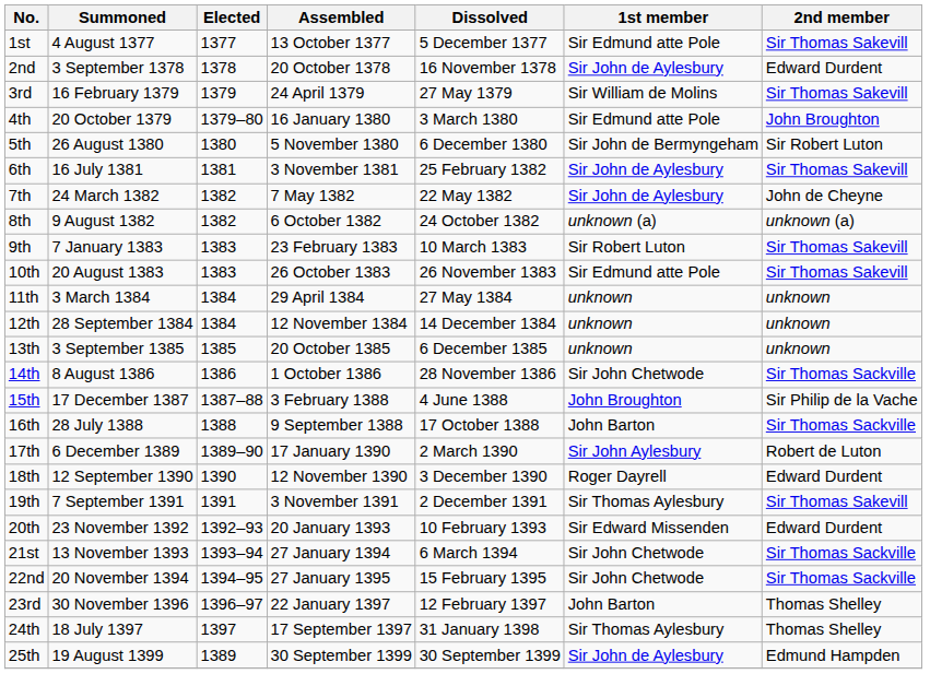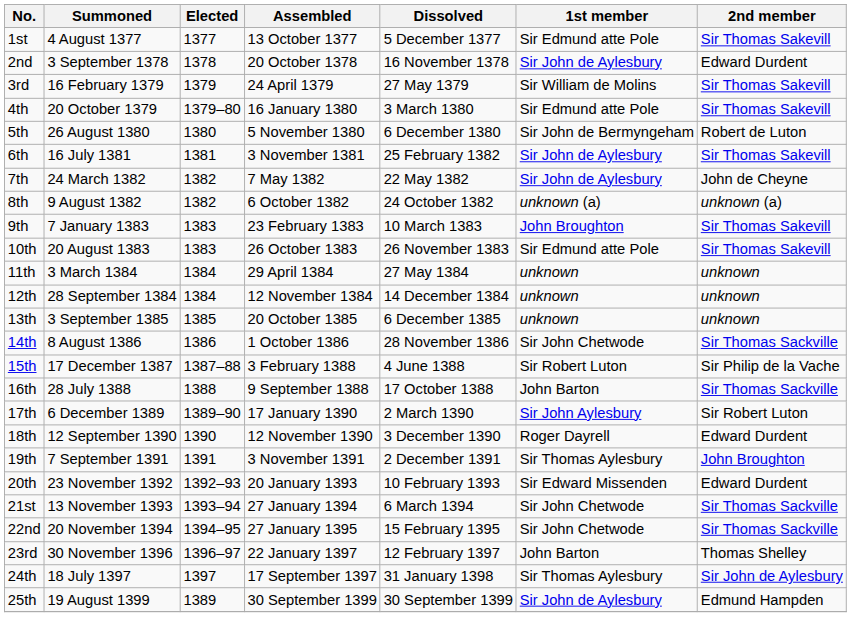 <table class="wikitable">
 <tr>
 <th>No.</th>
 <th>Summoned</th>
 <th>Elected</th>
 <th>Assembled</th>
 <th>Dissolved</th>
 <th>1st member</th>
 <th>2nd member</th>
 </tr>
 <tr>
 <td>1st</td>
 <td>4 August 1377</td>
 <td>1377</td>
 <td>13 October 1377</td>
 <td>5 December 1377</td>
 <td>Sir Edmund atte Pole</td>
 <td><a href='#'>Sir Thomas Sakevill</a></td>
 </tr>
 <tr>
 <td>2nd</td>
 <td>3 September 1378</td>
 <td>1378</td>
 <td>20 October 1378</td>
 <td>16 November 1378</td>
 <td><a href='#'>Sir John de Aylesbury</a></td>
 <td>Edward Durdent</td>
 </tr>
 <tr>
 <td>3rd</td>
 <td>16 February 1379</td>
 <td>1379</td>
 <td>24 April 1379</td>
 <td>27 May 1379</td>
 <td>Sir William de Molins</td>
 <td><a href='#'>Sir Thomas Sakevill</a></td>
 </tr>
 <tr>
 <td>4th</td>
 <td>20 October 1379</td>
 <td>1379–80</td>
 <td>16 January 1380</td>
 <td>3 March 1380</td>
 <td>Sir Edmund atte Pole</td>
-<td><a href='#'>John Broughton</a></td>
+<td><a href='#'>Sir Thomas Sakevill</a></td>
 </tr>
 <tr>
 <td>5th</td>
 <td>26 August 1380</td>
 <td>1380</td>
 <td>5 November 1380</td>
 <td>6 December 1380</td>
 <td>Sir John de Bermyngeham</td>
-<td>Sir Robert Luton</td>
+<td>Robert de Luton</td>
 </tr>
 <tr>
 <td>6th</td>
 <td>16 July 1381</td>
 <td>1381</td>
 <td>3 November 1381</td>
 <td>25 February 1382</td>
 <td><a href='#'>Sir John de Aylesbury</a></td>
 <td><a href='#'>Sir Thomas Sakevill</a></td>
 </tr>
 <tr>
 <td>7th</td>
 <td>24 March 1382</td>
 <td>1382</td>
 <td>7 May 1382</td>
 <td>22 May 1382</td>
 <td><a href='#'>Sir John de Aylesbury</a></td>
 <td>John de Cheyne</td>
 </tr>
 <tr>
 <td>8th</td>
 <td>9 August 1382</td>
 <td>1382</td>
 <td>6 October 1382</td>
 <td>24 October 1382</td>
 <td><em>unknown</em> (a)</td>
 <td><em>unknown</em> (a)</td>
 </tr>
 <tr>
 <td>9th</td>
 <td>7 January 1383</td>
 <td>1383</td>
 <td>23 February 1383</td>
 <td>10 March 1383</td>
-<td>Sir Robert Luton</td>
+<td><a href='#'>John Broughton</a></td>
 <td><a href='#'>Sir Thomas Sakevill</a></td>
 </tr>
 <tr>
 <td>10th</td>
 <td>20 August 1383</td>
 <td>1383</td>
 <td>26 October 1383</td>
 <td>26 November 1383</td>
 <td>Sir Edmund atte Pole</td>
 <td><a href='#'>Sir Thomas Sakevill</a></td>
 </tr>
 <tr>
 <td>11th</td>
 <td>3 March 1384</td>
 <td>1384</td>
 <td>29 April 1384</td>
 <td>27 May 1384</td>
 <td><em>unknown</em></td>
 <td><em>unknown</em></td>
 </tr>
 <tr>
 <td>12th</td>
 <td>28 September 1384</td>
 <td>1384</td>
 <td>12 November 1384</td>
 <td>14 December 1384</td>
 <td><em>unknown</em></td>
 <td><em>unknown</em></td>
 </tr>
 <tr>
 <td>13th</td>
 <td>3 September 1385</td>
 <td>1385</td>
 <td>20 October 1385</td>
 <td>6 December 1385</td>
 <td><em>unknown</em></td>
 <td><em>unknown</em></td>
 </tr>
 <tr>
 <td><a href='#'>14th</a></td>
 <td>8 August 1386</td>
 <td>1386</td>
 <td>1 October 1386</td>
 <td>28 November 1386</td>
 <td>Sir John Chetwode</td>
 <td><a href='#'>Sir Thomas Sackville</a></td>
 </tr>
 <tr>
 <td><a href='#'>15th</a></td>
 <td>17 December 1387</td>
 <td>1387–88</td>
 <td>3 February 1388</td>
 <td>4 June 1388</td>
-<td><a href='#'>John Broughton</a></td>
+<td>Sir Robert Luton</td>
 <td>Sir Philip de la Vache</td>
 </tr>
 <tr>
 <td>16th</td>
 <td>28 July 1388</td>
 <td>1388</td>
 <td>9 September 1388</td>
 <td>17 October 1388</td>
 <td>John Barton</td>
 <td><a href='#'>Sir Thomas Sackville</a></td>
 </tr>
 <tr>
 <td>17th</td>
 <td>6 December 1389</td>
 <td>1389–90</td>
 <td>17 January 1390</td>
 <td>2 March 1390</td>
 <td><a href='#'>Sir John Aylesbury</a></td>
-<td>Robert de Luton</td>
+<td>Sir Robert Luton</td>
 </tr>
 <tr>
 <td>18th</td>
 <td>12 September 1390</td>
 <td>1390</td>
 <td>12 November 1390</td>
 <td>3 December 1390</td>
 <td>Roger Dayrell</td>
 <td>Edward Durdent</td>
 </tr>
 <tr>
 <td>19th</td>
 <td>7 September 1391</td>
 <td>1391</td>
 <td>3 November 1391</td>
 <td>2 December 1391</td>
 <td>Sir Thomas Aylesbury</td>
-<td><a href='#'>Sir Thomas Sakevill</a></td>
+<td><a href='#'>John Broughton</a></td>
 </tr>
 <tr>
 <td>20th</td>
 <td>23 November 1392</td>
 <td>1392–93</td>
 <td>20 January 1393</td>
 <td>10 February 1393</td>
 <td>Sir Edward Missenden</td>
 <td>Edward Durdent</td>
 </tr>
 <tr>
 <td>21st</td>
 <td>13 November 1393</td>
 <td>1393–94</td>
 <td>27 January 1394</td>
 <td>6 March 1394</td>
 <td>Sir John Chetwode</td>
 <td><a href='#'>Sir Thomas Sackville</a></td>
 </tr>
 <tr>
 <td>22nd</td>
 <td>20 November 1394</td>
 <td>1394–95</td>
 <td>27 January 1395</td>
 <td>15 February 1395</td>
 <td>Sir John Chetwode</td>
 <td><a href='#'>Sir Thomas Sackville</a></td>
 </tr>
 <tr>
 <td>23rd</td>
 <td>30 November 1396</td>
 <td>1396–97</td>
 <td>22 January 1397</td>
 <td>12 February 1397</td>
 <td>John Barton</td>
 <td>Thomas Shelley</td>
 </tr>
 <tr>
 <td>24th</td>
 <td>18 July 1397</td>
 <td>1397</td>
 <td>17 September 1397</td>
 <td>31 January 1398</td>
 <td>Sir Thomas Aylesbury</td>
-<td>Thomas Shelley</td>
+<td><a href='#'>Sir John de Aylesbury</a></td>
 </tr>
 <tr>
 <td>25th</td>
 <td>19 August 1399</td>
 <td>1389</td>
 <td>30 September 1399</td>
 <td>30 September 1399</td>
 <td><a href='#'>Sir John de Aylesbury</a></td>
 <td>Edmund Hampden</td>
 </tr>
 <tr>
 </tr>
 </table>
